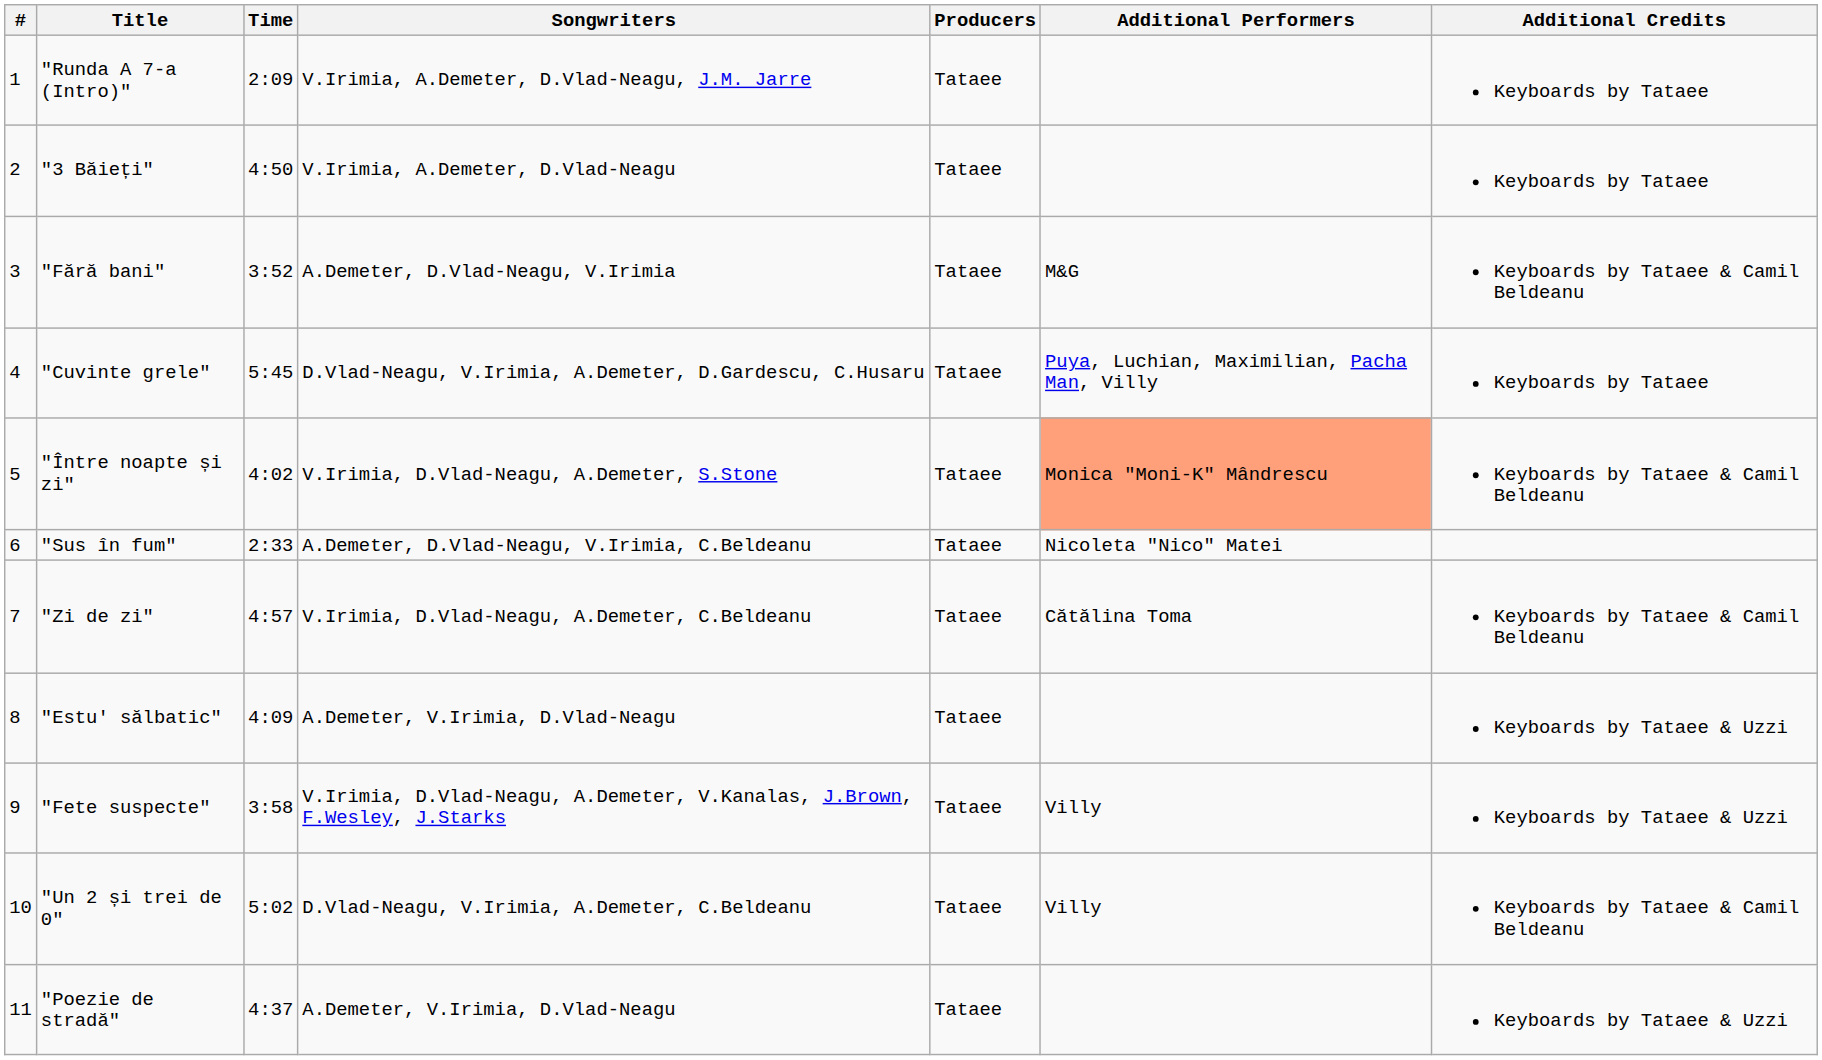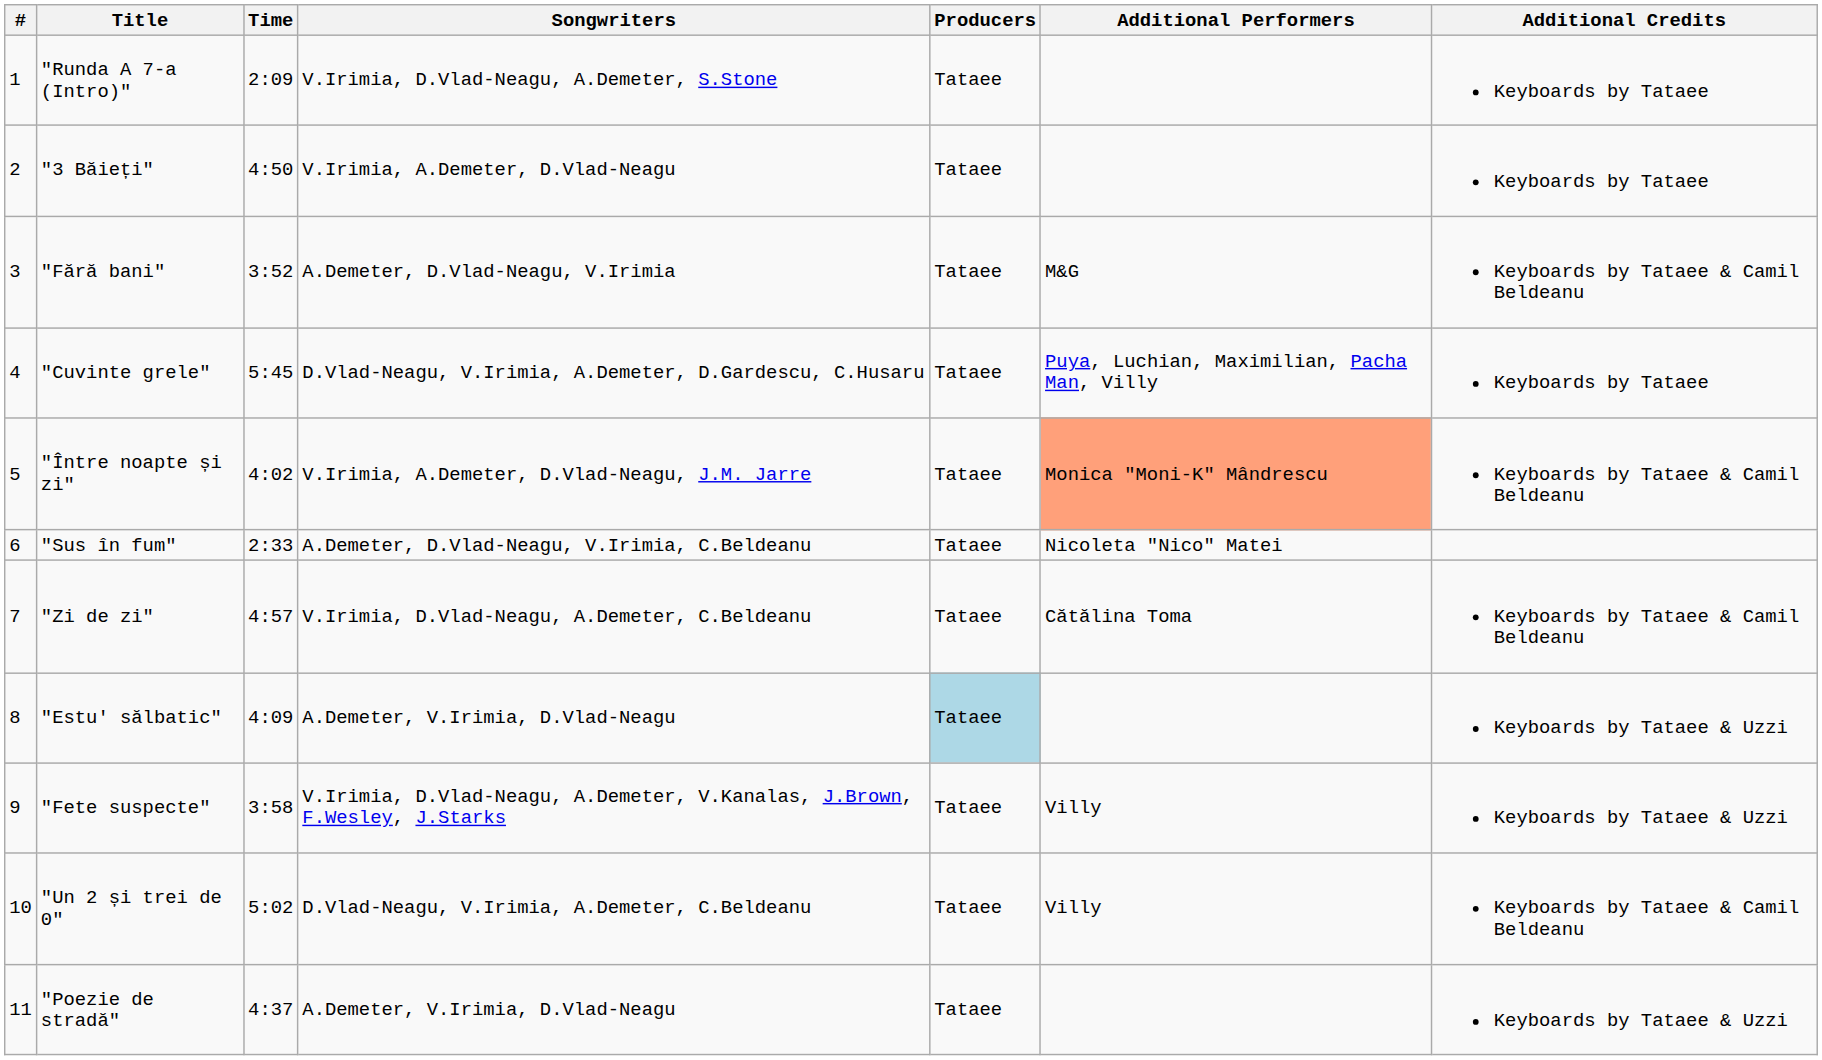 <table class="wikitable" border="1">
 <tr>
 <th align="center">#</th>
 <th align="center">Title</th>
 <th align="center">Time</th>
 <th align="center">Songwriters</th>
 <th align="center">Producers</th>
 <th align="center">Additional Performers</th>
 <th align="center">Additional Credits</th>
 </tr>
 <tr>
 <td>1</td>
 <td>"Runda A 7-a (Intro)"</td>
 <td>2:09</td>
-<td>V.Irimia, A.Demeter, D.Vlad-Neagu, <a href='#'>J.M. Jarre</a></td>
+<td>V.Irimia, D.Vlad-Neagu, A.Demeter, <a href='#'>S.Stone</a></td>
 <td>Tataee</td>
 <td></td>
 <td><br><ul><li>Keyboards by Tataee</li></ul></td>
 </tr>
 <tr>
 <td>2</td>
 <td>"3 Băieți"</td>
 <td>4:50</td>
 <td>V.Irimia, A.Demeter, D.Vlad-Neagu</td>
 <td>Tataee</td>
 <td></td>
 <td><br><ul><li>Keyboards by Tataee</li></ul></td>
 </tr>
 <tr>
 <td>3</td>
 <td>"Fără bani"</td>
 <td>3:52</td>
 <td>A.Demeter, D.Vlad-Neagu, V.Irimia</td>
 <td>Tataee</td>
 <td>M&G</td>
 <td><br><ul><li>Keyboards by Tataee & Camil Beldeanu</li></ul></td>
 </tr>
 <tr>
 <td>4</td>
 <td>"Cuvinte grele"</td>
 <td>5:45</td>
 <td>D.Vlad-Neagu, V.Irimia, A.Demeter, D.Gardescu, C.Husaru</td>
 <td>Tataee</td>
 <td><a href='#'>Puya</a>, Luchian, Maximilian, <a href='#'>Pacha Man</a>, Villy</td>
 <td><br><ul><li>Keyboards by Tataee</li></ul></td>
 </tr>
 <tr>
 <td>5</td>
 <td>"Între noapte și zi"</td>
 <td>4:02</td>
-<td>V.Irimia, D.Vlad-Neagu, A.Demeter, <a href='#'>S.Stone</a></td>
+<td>V.Irimia, A.Demeter, D.Vlad-Neagu, <a href='#'>J.M. Jarre</a></td>
 <td>Tataee</td>
 <td style="background: lightsalmon;">Monica "Moni-K" Mândrescu</td>
 <td><br><ul><li>Keyboards by Tataee & Camil Beldeanu</li></ul></td>
 </tr>
 <tr>
 <td>6</td>
 <td>"Sus în fum"</td>
 <td>2:33</td>
 <td>A.Demeter, D.Vlad-Neagu, V.Irimia, C.Beldeanu</td>
 <td>Tataee</td>
 <td>Nicoleta "Nico" Matei</td>
 <td></td>
 </tr>
 <tr>
 <td>7</td>
 <td>"Zi de zi"</td>
 <td>4:57</td>
 <td>V.Irimia, D.Vlad-Neagu, A.Demeter, C.Beldeanu</td>
 <td>Tataee</td>
 <td>Cătălina Toma</td>
 <td><br><ul><li>Keyboards by Tataee & Camil Beldeanu</li></ul></td>
 </tr>
 <tr>
 <td>8</td>
 <td>"Estu' sălbatic"</td>
 <td>4:09</td>
 <td>A.Demeter, V.Irimia, D.Vlad-Neagu</td>
-<td>Tataee</td>
+<td style="background: lightblue;">Tataee</td>
 <td></td>
 <td><br><ul><li>Keyboards by Tataee & Uzzi</li></ul></td>
 </tr>
 <tr>
 <td>9</td>
 <td>"Fete suspecte"</td>
 <td>3:58</td>
 <td>V.Irimia, D.Vlad-Neagu, A.Demeter, V.Kanalas, <a href='#'>J.Brown</a>, <a href='#'>F.Wesley</a>, <a href='#'>J.Starks</a></td>
 <td>Tataee</td>
 <td>Villy</td>
 <td><br><ul><li>Keyboards by Tataee & Uzzi</li></ul></td>
 </tr>
 <tr>
 <td>10</td>
 <td>"Un 2 și trei de 0"</td>
 <td>5:02</td>
 <td>D.Vlad-Neagu, V.Irimia, A.Demeter, C.Beldeanu</td>
 <td>Tataee</td>
 <td>Villy</td>
 <td><br><ul><li>Keyboards by Tataee & Camil Beldeanu</li></ul></td>
 </tr>
 <tr>
 <td>11</td>
 <td>"Poezie de stradă"</td>
 <td>4:37</td>
 <td>A.Demeter, V.Irimia, D.Vlad-Neagu</td>
 <td>Tataee</td>
 <td></td>
 <td><br><ul><li>Keyboards by Tataee & Uzzi</li></ul></td>
 </tr>
 </table>
